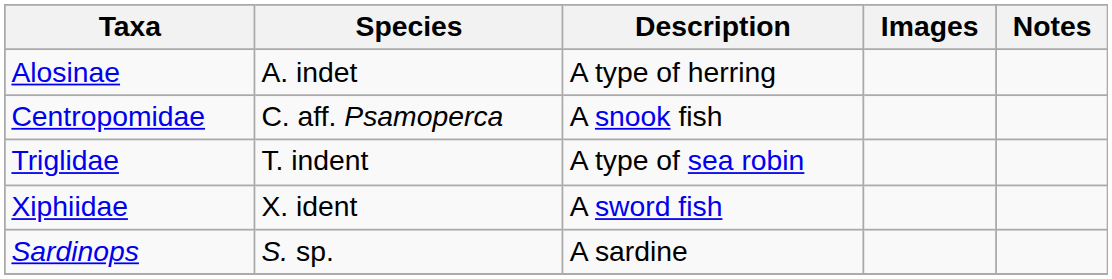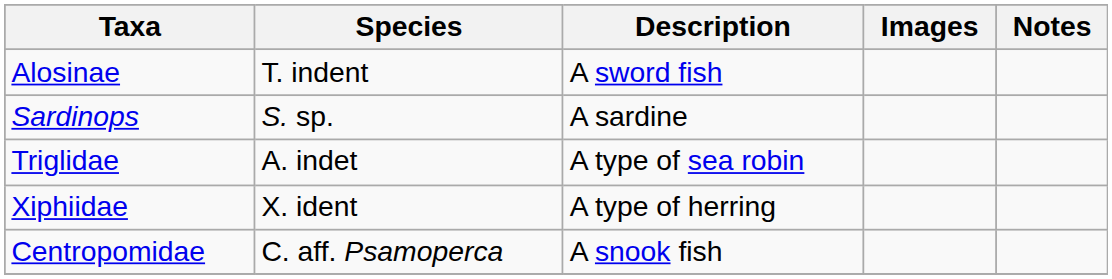 <table class="wikitable"  style="margin:auto; width:100%;">
 <tr>
 <th>Taxa</th>
 <th>Species</th>
 <th>Description</th>
 <th>Images</th>
 <th class=unsortable>Notes</th>
 </tr>
 <tr>
 <td><a href='#'>Alosinae</a></td>
+<td>T. indent</td>
+<td>A <a href='#'>sword fish</a></td>
+<td></td>
+<td></td>
+</tr>
+<tr>
+<td><em><a href='#'>Sardinops</a></em></td>
+<td><em>S.</em> sp.</td>
+<td>A sardine</td>
+<td></td>
+<td></td>
+</tr>
+<tr>
+<td><a href='#'>Triglidae</a></td>
 <td>A. indet</td>
+<td>A type of <a href='#'>sea robin</a></td>
+<td></td>
+<td></td>
+</tr>
+<tr>
+<td><a href='#'>Xiphiidae</a></td>
+<td>X. ident</td>
 <td>A type of herring</td>
 <td></td>
 <td></td>
 </tr>
 <tr>
 <td><a href='#'>Centropomidae</a></td>
 <td>C. aff. <em>Psamoperca</em></td>
 <td>A <a href='#'>snook</a> fish</td>
 <td></td>
 <td></td>
 </tr>
 <tr>
-<td><a href='#'>Triglidae</a></td>
-<td>T. indent</td>
-<td>A type of <a href='#'>sea robin</a></td>
-<td></td>
-<td></td>
-</tr>
-<tr>
-<td><a href='#'>Xiphiidae</a></td>
-<td>X. ident</td>
-<td>A <a href='#'>sword fish</a></td>
-<td></td>
-<td></td>
-</tr>
-<tr>
-<td><em><a href='#'>Sardinops</a></em></td>
-<td><em>S.</em> sp.</td>
-<td>A sardine</td>
-<td></td>
-<td></td>
-</tr>
-<tr>
 </tr>
 </table>
